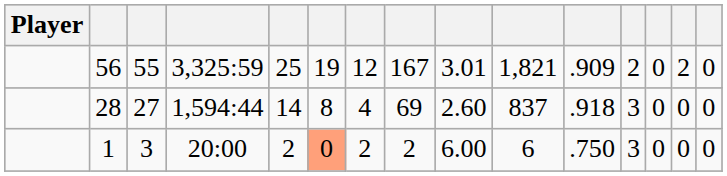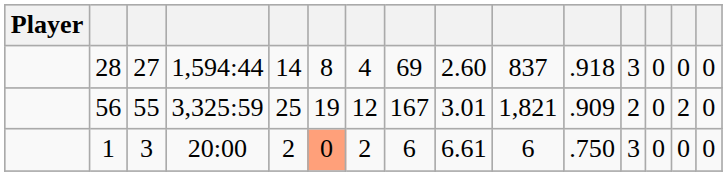 <table class="wikitable sortable" style="text-align:center;">
 <tr>
 <th>Player</th>
 <th></th>
 <th></th>
 <th></th>
 <th></th>
 <th></th>
 <th></th>
 <th></th>
 <th></th>
 <th></th>
 <th></th>
 <th></th>
 <th></th>
 <th></th>
 <th></th>
 </tr>
 <tr>
 <td style="text-align:left;"></td>
+<td>28</td>
+<td>27</td>
+<td>1,594:44</td>
+<td>14</td>
+<td>8</td>
+<td>4</td>
+<td>69</td>
+<td>2.60</td>
+<td>837</td>
+<td>.918</td>
+<td>3</td>
+<td>0</td>
+<td>0</td>
+<td>0</td>
+</tr>
+<tr>
+<td style="text-align:left;"></td>
 <td>56</td>
 <td>55</td>
 <td>3,325:59</td>
 <td>25</td>
 <td>19</td>
 <td>12</td>
 <td>167</td>
 <td>3.01</td>
 <td>1,821</td>
 <td>.909</td>
 <td>2</td>
 <td>0</td>
 <td>2</td>
 <td>0</td>
 </tr>
 <tr>
 <td style="text-align:left;"></td>
-<td>28</td>
-<td>27</td>
-<td>1,594:44</td>
-<td>14</td>
-<td>8</td>
-<td>4</td>
-<td>69</td>
-<td>2.60</td>
-<td>837</td>
-<td>.918</td>
-<td>3</td>
-<td>0</td>
-<td>0</td>
-<td>0</td>
-</tr>
-<tr>
-<td style="text-align:left;"></td>
 <td>1</td>
 <td>3</td>
 <td>20:00</td>
 <td>2</td>
 <td style="background: lightsalmon;">0</td>
 <td>2</td>
-<td>2</td>
-<td>6.00</td>
+<td>6</td>
+<td>6.61</td>
 <td>6</td>
 <td>.750</td>
 <td>3</td>
 <td>0</td>
 <td>0</td>
 <td>0</td>
 </tr>
 </table>
